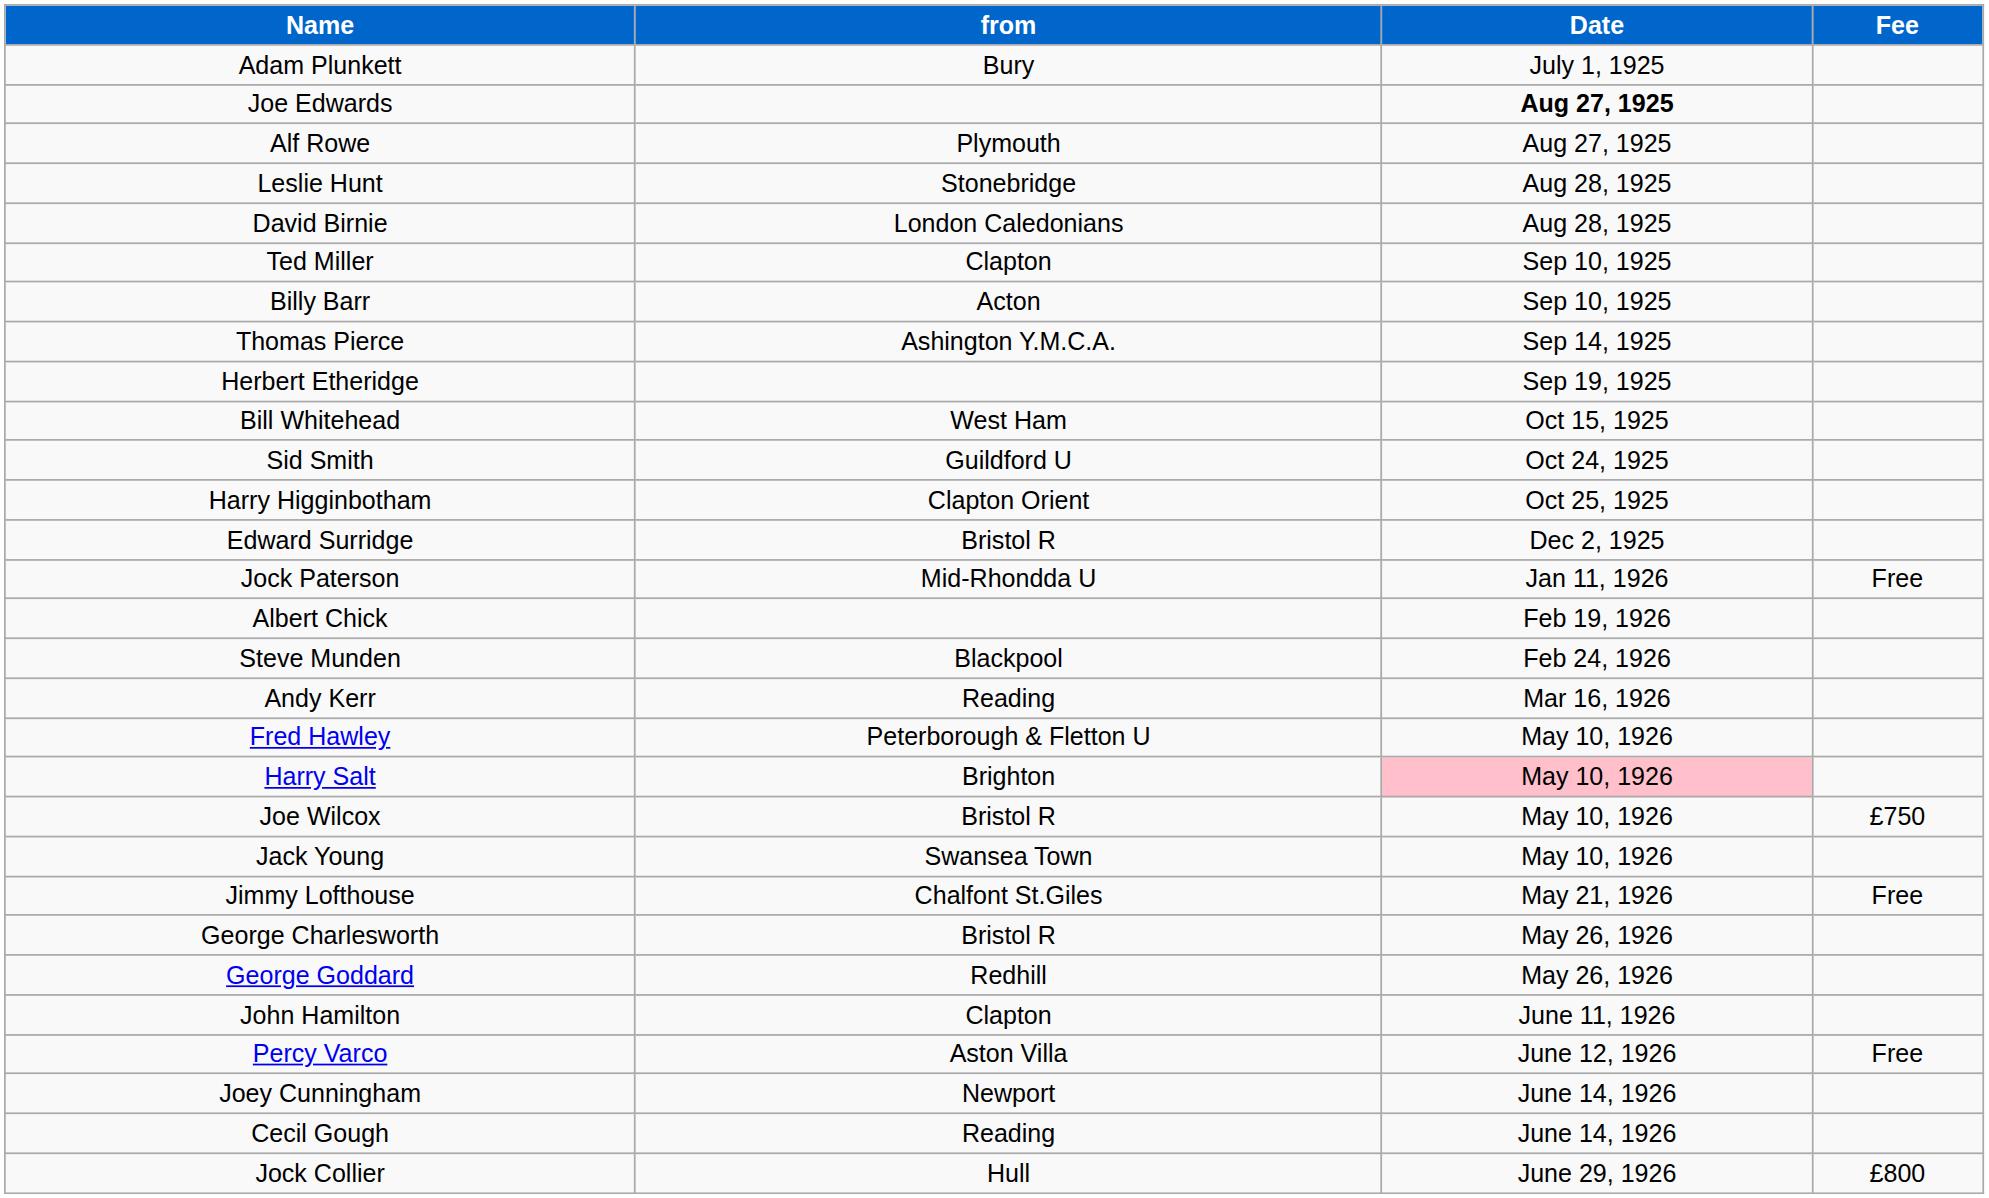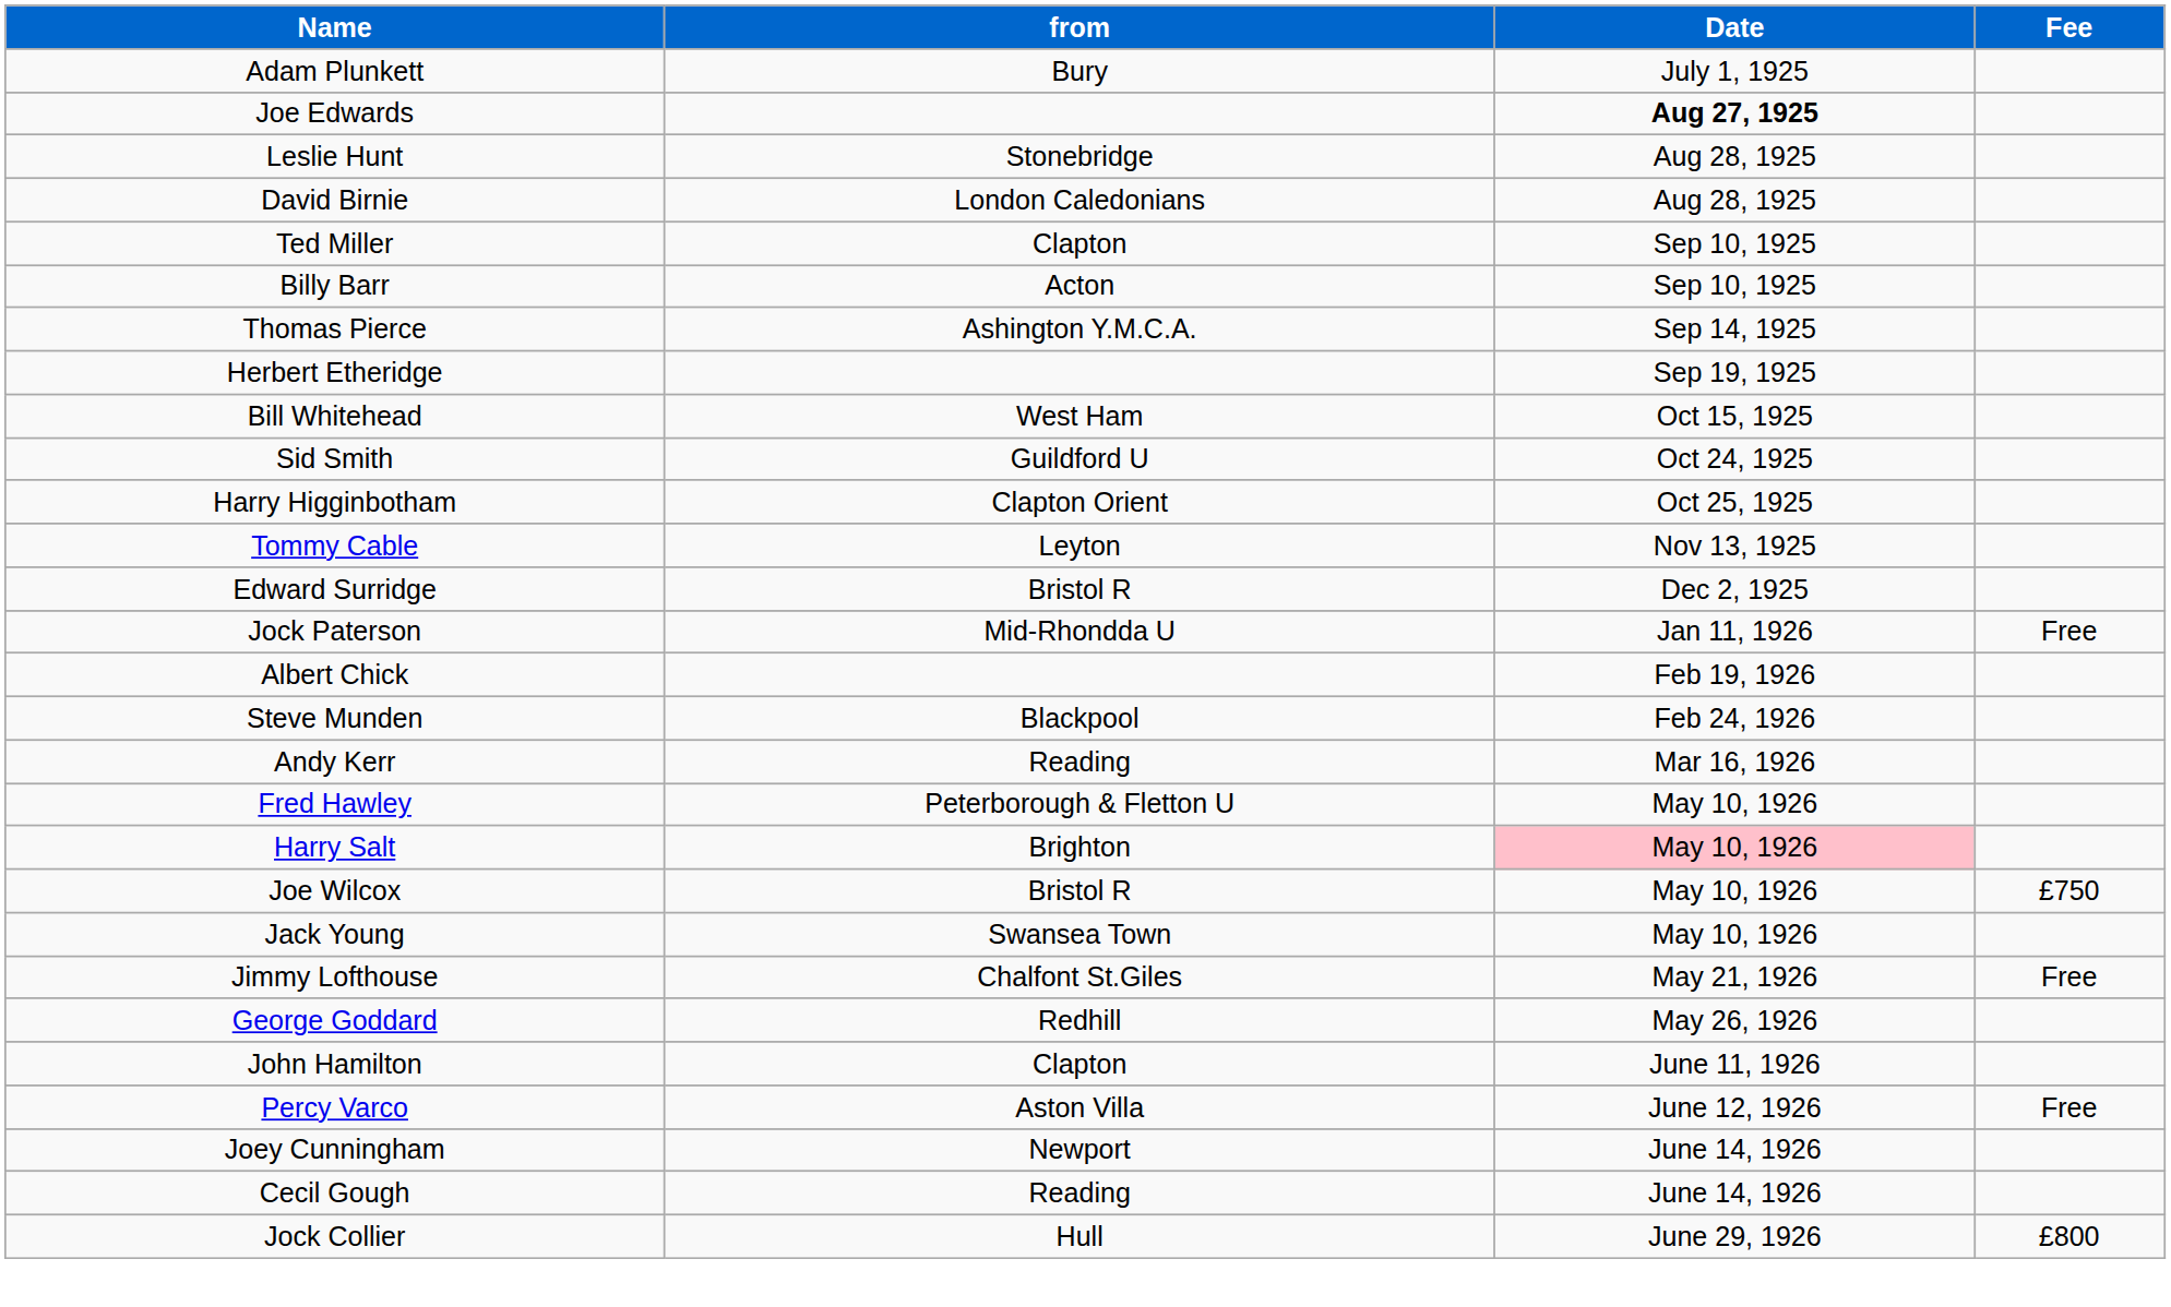 <table class="wikitable" style="text-align:center; font-size:90%; width:90%;">
 <tr>
 <th style="background:#0066CC; color:#FFFFFF; text-align:center;"><strong>Name</strong></th>
 <th style="background:#0066CC; color:#FFFFFF; text-align:center;">from</th>
 <th style="background:#0066CC; color:#FFFFFF; text-align:center;">Date</th>
 <th style="background:#0066CC; color:#FFFFFF; text-align:center;">Fee</th>
 </tr>
 <tr>
 <td>Adam Plunkett</td>
 <td>Bury</td>
 <td>July 1, 1925</td>
 <td></td>
 </tr>
 <tr>
 <td>Joe Edwards</td>
 <td></td>
 <td><strong>Aug 27, 1925</strong></td>
-<td></td>
-</tr>
-<tr>
-<td>Alf Rowe</td>
-<td>Plymouth</td>
-<td>Aug 27, 1925</td>
 <td></td>
 </tr>
 <tr>
 <td>Leslie Hunt</td>
 <td>Stonebridge</td>
 <td>Aug 28, 1925</td>
 <td></td>
 </tr>
 <tr>
 <td>David Birnie</td>
 <td>London Caledonians</td>
 <td>Aug 28, 1925</td>
 <td></td>
 </tr>
 <tr>
 <td>Ted Miller</td>
 <td>Clapton</td>
 <td>Sep 10, 1925</td>
 <td></td>
 </tr>
 <tr>
 <td>Billy Barr</td>
 <td>Acton</td>
 <td>Sep 10, 1925</td>
 <td></td>
 </tr>
 <tr>
 <td>Thomas Pierce</td>
 <td>Ashington Y.M.C.A.</td>
 <td>Sep 14, 1925</td>
 <td></td>
 </tr>
 <tr>
 <td>Herbert Etheridge</td>
 <td></td>
 <td>Sep 19, 1925</td>
 <td></td>
 </tr>
 <tr>
 <td>Bill Whitehead</td>
 <td>West Ham</td>
 <td>Oct 15, 1925</td>
 <td></td>
 </tr>
 <tr>
 <td>Sid Smith</td>
 <td>Guildford U</td>
 <td>Oct 24, 1925</td>
 <td></td>
 </tr>
 <tr>
 <td>Harry Higginbotham</td>
 <td>Clapton Orient</td>
 <td>Oct 25, 1925</td>
+<td></td>
+</tr>
+<tr>
+<td><a href='#'>Tommy Cable</a></td>
+<td>Leyton</td>
+<td>Nov 13, 1925</td>
 <td></td>
 </tr>
 <tr>
 <td>Edward Surridge</td>
 <td>Bristol R</td>
 <td>Dec 2, 1925</td>
 <td></td>
 </tr>
 <tr>
 <td>Jock Paterson</td>
 <td>Mid-Rhondda U</td>
 <td>Jan 11, 1926</td>
 <td>Free</td>
 </tr>
 <tr>
 <td>Albert Chick</td>
 <td></td>
 <td>Feb 19, 1926</td>
 <td></td>
 </tr>
 <tr>
 <td>Steve Munden</td>
 <td>Blackpool</td>
 <td>Feb 24, 1926</td>
 <td></td>
 </tr>
 <tr>
 <td>Andy Kerr</td>
 <td>Reading</td>
 <td>Mar 16, 1926</td>
 <td></td>
 </tr>
 <tr>
 <td><a href='#'>Fred Hawley</a></td>
 <td>Peterborough & Fletton U</td>
 <td>May 10, 1926</td>
 <td></td>
 </tr>
 <tr>
 <td><a href='#'>Harry Salt</a></td>
 <td>Brighton</td>
 <td style="background: pink;">May 10, 1926</td>
 <td></td>
 </tr>
 <tr>
 <td>Joe Wilcox</td>
 <td>Bristol R</td>
 <td>May 10, 1926</td>
 <td>£750</td>
 </tr>
 <tr>
 <td>Jack Young</td>
 <td>Swansea Town</td>
 <td>May 10, 1926</td>
 <td></td>
 </tr>
 <tr>
 <td>Jimmy Lofthouse</td>
 <td>Chalfont St.Giles</td>
 <td>May 21, 1926</td>
 <td>Free</td>
 </tr>
 <tr>
-<td>George Charlesworth</td>
-<td>Bristol R</td>
-<td>May 26, 1926</td>
-<td></td>
-</tr>
-<tr>
 <td><a href='#'>George Goddard</a></td>
 <td>Redhill</td>
 <td>May 26, 1926</td>
 <td></td>
 </tr>
 <tr>
 <td>John Hamilton</td>
 <td>Clapton</td>
 <td>June 11, 1926</td>
 <td></td>
 </tr>
 <tr>
 <td><a href='#'>Percy Varco</a></td>
 <td>Aston Villa</td>
 <td>June 12, 1926</td>
 <td>Free</td>
 </tr>
 <tr>
 <td>Joey Cunningham</td>
 <td>Newport</td>
 <td>June 14, 1926</td>
 <td></td>
 </tr>
 <tr>
 <td>Cecil Gough</td>
 <td>Reading</td>
 <td>June 14, 1926</td>
 <td></td>
 </tr>
 <tr>
 <td>Jock Collier</td>
 <td>Hull</td>
 <td>June 29, 1926</td>
 <td>£800</td>
 </tr>
 </table>
